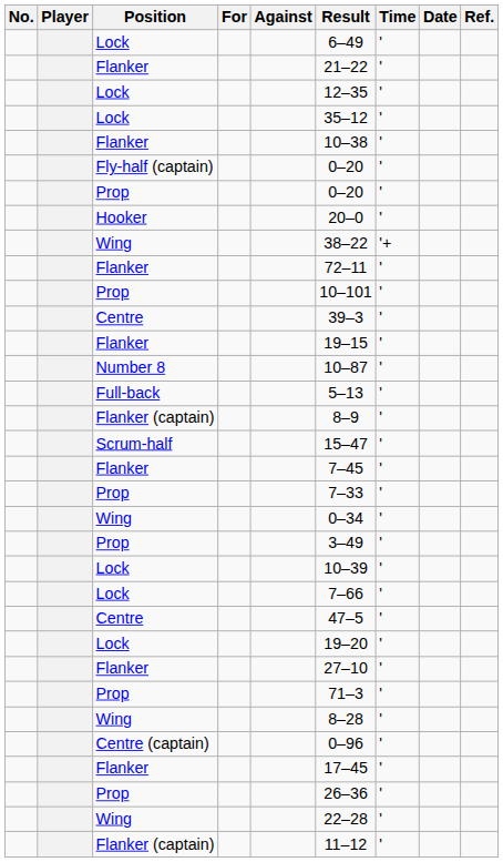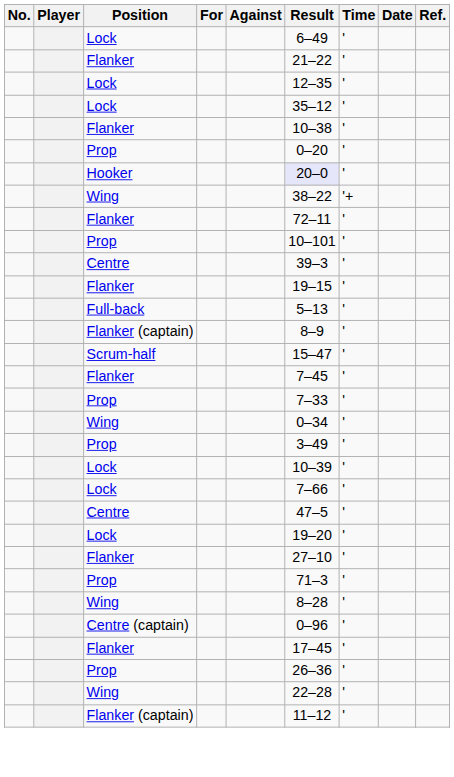 <table class="wikitable sortable plainrowheaders">
 <tr>
 <th scope=col>No.</th>
 <th scope=col>Player</th>
 <th scope=col>Position</th>
 <th scope=col>For</th>
 <th scope=col>Against</th>
 <th scope=col>Result</th>
 <th scope=col>Time</th>
 <th scope=col>Date</th>
 <th scope=col class=unsortable>Ref.</th>
 </tr>
 <tr>
 <td></td>
 <th scope=row></th>
 <td><a href='#'>Lock</a></td>
 <td></td>
 <td></td>
 <td align=center>6–49</td>
 <td>'</td>
 <td><a href='#'></a></td>
 <td></td>
 </tr>
 <tr>
 <td></td>
 <th scope=row></th>
 <td><a href='#'>Flanker</a></td>
 <td></td>
 <td></td>
 <td align=center>21–22</td>
 <td>'</td>
 <td><a href='#'></a></td>
 <td></td>
 </tr>
 <tr>
 <td></td>
 <th scope=row></th>
 <td><a href='#'>Lock</a></td>
 <td></td>
 <td></td>
 <td align=center>12–35</td>
 <td>'</td>
 <td><a href='#'></a></td>
 <td></td>
 </tr>
 <tr>
 <td></td>
 <th scope=row></th>
 <td><a href='#'>Lock</a></td>
 <td></td>
 <td></td>
 <td align=center>35–12</td>
 <td>'</td>
 <td><a href='#'></a></td>
 <td></td>
 </tr>
 <tr>
 <td></td>
 <th scope=row></th>
 <td><a href='#'>Flanker</a></td>
 <td></td>
 <td></td>
 <td align=center>10–38</td>
 <td>'</td>
 <td><a href='#'></a></td>
 <td></td>
 </tr>
 <tr>
 <td></td>
 <th scope=row></th>
-<td><a href='#'>Fly-half</a> (captain)</td>
-<td></td>
-<td></td>
-<td align=center>0–20</td>
-<td>'</td>
-<td><a href='#'></a></td>
-<td></td>
-</tr>
-<tr>
-<td></td>
-<th scope=row></th>
 <td><a href='#'>Prop</a></td>
 <td></td>
 <td></td>
 <td align=center>0–20</td>
 <td>'</td>
 <td><a href='#'></a></td>
 <td></td>
 </tr>
 <tr>
 <td></td>
 <th scope=row></th>
 <td><a href='#'>Hooker</a></td>
 <td></td>
 <td></td>
-<td align=center>20–0</td>
+<td align=center style="background: lavender;">20–0</td>
 <td>'</td>
 <td><a href='#'></a></td>
 <td></td>
 </tr>
 <tr>
 <td></td>
 <th scope=row></th>
 <td><a href='#'>Wing</a></td>
 <td></td>
 <td></td>
 <td align=center>38–22</td>
 <td>'+</td>
 <td><a href='#'></a></td>
 <td></td>
 </tr>
 <tr>
 <td></td>
 <th scope=row></th>
 <td><a href='#'>Flanker</a></td>
 <td></td>
 <td></td>
 <td align=center>72–11</td>
 <td>'</td>
 <td><a href='#'></a></td>
 <td></td>
 </tr>
 <tr>
 <td></td>
 <th scope=row></th>
 <td><a href='#'>Prop</a></td>
 <td></td>
 <td></td>
 <td align=center>10–101</td>
 <td>'</td>
 <td><a href='#'></a></td>
 <td></td>
 </tr>
 <tr>
 <td></td>
 <th scope=row></th>
 <td><a href='#'>Centre</a></td>
 <td></td>
 <td></td>
 <td align=center>39–3</td>
 <td>'</td>
 <td><a href='#'></a></td>
 <td></td>
 </tr>
 <tr>
 <td></td>
 <th scope=row></th>
 <td><a href='#'>Flanker</a></td>
 <td></td>
 <td></td>
 <td align=center>19–15</td>
-<td>'</td>
-<td><a href='#'></a></td>
-<td></td>
-</tr>
-<tr>
-<td></td>
-<th scope=row></th>
-<td><a href='#'>Number 8</a></td>
-<td></td>
-<td></td>
-<td align=center>10–87</td>
 <td>'</td>
 <td><a href='#'></a></td>
 <td></td>
 </tr>
 <tr>
 <td></td>
 <th scope=row></th>
 <td><a href='#'>Full-back</a></td>
 <td></td>
 <td></td>
 <td align=center>5–13</td>
 <td>'</td>
 <td><a href='#'></a></td>
 <td></td>
 </tr>
 <tr>
 <td></td>
 <th scope=row></th>
 <td><a href='#'>Flanker</a> (captain)</td>
 <td></td>
 <td></td>
 <td align=center>8–9</td>
 <td>'</td>
 <td><a href='#'></a></td>
 <td></td>
 </tr>
 <tr>
 <td></td>
 <th scope=row></th>
 <td><a href='#'>Scrum-half</a></td>
 <td></td>
 <td></td>
 <td align=center>15–47</td>
 <td>'</td>
 <td><a href='#'></a></td>
 <td></td>
 </tr>
 <tr>
 <td></td>
 <th scope=row></th>
 <td><a href='#'>Flanker</a></td>
 <td></td>
 <td></td>
 <td align=center>7–45</td>
 <td>'</td>
 <td><a href='#'></a></td>
 <td></td>
 </tr>
 <tr>
 <td></td>
 <th scope=row></th>
 <td><a href='#'>Prop</a></td>
 <td></td>
 <td></td>
 <td align=center>7–33</td>
 <td>'</td>
 <td><a href='#'></a></td>
 <td></td>
 </tr>
 <tr>
 <td></td>
 <th scope=row></th>
 <td><a href='#'>Wing</a></td>
 <td></td>
 <td></td>
 <td align=center>0–34</td>
 <td>'</td>
 <td><a href='#'></a></td>
 <td></td>
 </tr>
 <tr>
 <td></td>
 <th scope=row></th>
 <td><a href='#'>Prop</a></td>
 <td></td>
 <td></td>
 <td align=center>3–49</td>
 <td>'</td>
 <td><a href='#'></a></td>
 <td></td>
 </tr>
 <tr>
 <td></td>
 <th scope=row></th>
 <td><a href='#'>Lock</a></td>
 <td></td>
 <td></td>
 <td align=center>10–39</td>
 <td>'</td>
 <td><a href='#'></a></td>
 <td></td>
 </tr>
 <tr>
 <td></td>
 <th scope=row></th>
 <td><a href='#'>Lock</a></td>
 <td></td>
 <td></td>
 <td align=center>7–66</td>
 <td>'</td>
 <td><a href='#'></a></td>
 <td></td>
 </tr>
 <tr>
 <td></td>
 <th scope=row></th>
 <td><a href='#'>Centre</a></td>
 <td></td>
 <td></td>
 <td align=center>47–5</td>
 <td>'</td>
 <td><a href='#'></a></td>
 <td></td>
 </tr>
 <tr>
 <td></td>
 <th scope=row></th>
 <td><a href='#'>Lock</a></td>
 <td></td>
 <td></td>
 <td align=center>19–20</td>
 <td>'</td>
 <td><a href='#'></a></td>
 <td></td>
 </tr>
 <tr>
 <td></td>
 <th scope=row></th>
 <td><a href='#'>Flanker</a></td>
 <td></td>
 <td></td>
 <td align=center>27–10</td>
 <td>'</td>
 <td><a href='#'></a></td>
 <td></td>
 </tr>
 <tr>
 <td></td>
 <th scope=row></th>
 <td><a href='#'>Prop</a></td>
 <td></td>
 <td></td>
 <td align=center>71–3</td>
 <td>'</td>
 <td><a href='#'></a></td>
 <td></td>
 </tr>
 <tr>
 <td></td>
 <th scope=row></th>
 <td><a href='#'>Wing</a></td>
 <td></td>
 <td></td>
 <td align=center>8–28</td>
 <td>'</td>
 <td><a href='#'></a></td>
 <td></td>
 </tr>
 <tr>
 <td></td>
 <th scope=row></th>
 <td><a href='#'>Centre</a> (captain)</td>
 <td></td>
 <td></td>
 <td align=center>0–96</td>
 <td>'</td>
 <td><a href='#'></a></td>
 </tr>
 <tr>
 <td></td>
 <th scope=row></th>
 <td><a href='#'>Flanker</a></td>
 <td></td>
 <td></td>
 <td align=center>17–45</td>
 <td>'</td>
 <td><a href='#'></a></td>
 <td></td>
 </tr>
 <tr>
 <td></td>
 <th scope=row></th>
 <td><a href='#'>Prop</a></td>
 <td></td>
 <td></td>
 <td align=center>26–36</td>
 <td>'</td>
 <td><a href='#'></a></td>
 <td></td>
 </tr>
 <tr>
 <td></td>
 <th scope=row></th>
 <td><a href='#'>Wing</a></td>
 <td></td>
 <td></td>
 <td align=center>22–28</td>
 <td>'</td>
 <td><a href='#'></a></td>
 <td></td>
 </tr>
 <tr>
 <td></td>
 <th scope=row></th>
 <td><a href='#'>Flanker</a> (captain)</td>
 <td></td>
 <td></td>
 <td align=center>11–12</td>
 <td>'</td>
 <td><a href='#'></a></td>
 <td></td>
 </tr>
 </table>
